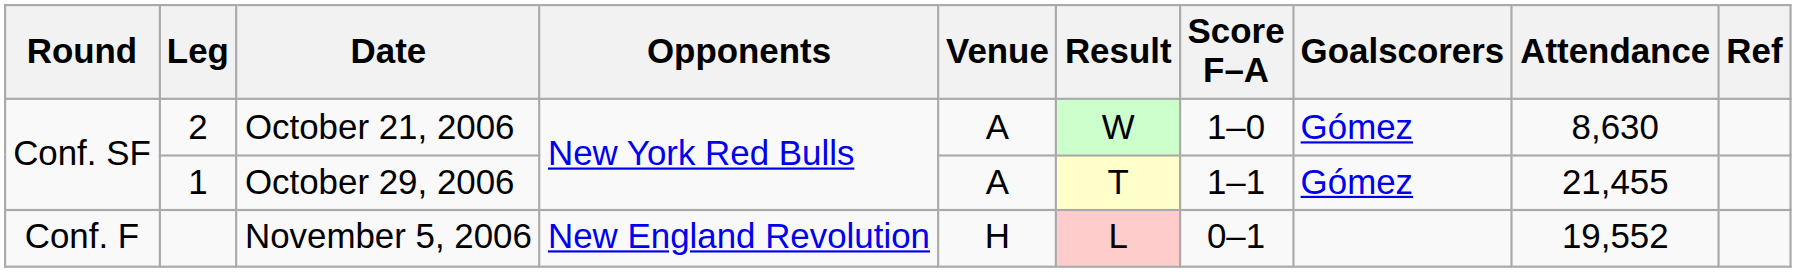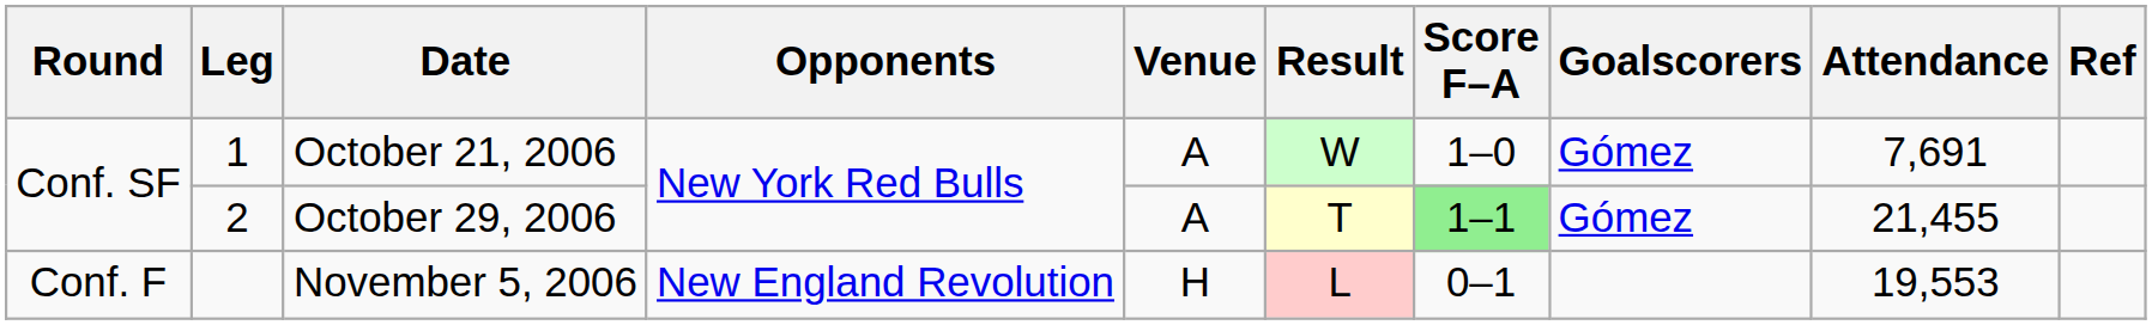 <table class="wikitable" style="text-align:center">
 <tr>
 <th scope=col>Round</th>
 <th scope=col>Leg</th>
 <th scope=col>Date</th>
 <th scope=col>Opponents</th>
 <th scope=col>Venue</th>
 <th scope=col>Result</th>
 <th scope=col>Score<br>F–A</th>
 <th scope=col>Goalscorers</th>
 <th scope=col>Attendance</th>
 <th scope=col>Ref</th>
 </tr>
 <tr>
 <td rowspan="2">Conf. SF</td>
-<td style="text-align:center;">2</td>
+<td style="text-align:center;">1</td>
 <td align=left>October 21, 2006</td>
 <td style="text-align:left;" rowspan="2"><a href='#'>New York Red Bulls</a></td>
 <td>A</td>
 <td style="background:#cfc;">W</td>
 <td>1–0</td>
 <td align=left><a href='#'>Gómez</a></td>
-<td>8,630</td>
+<td>7,691</td>
 <td></td>
 </tr>
 <tr>
-<td style="text-align:center;">1</td>
+<td style="text-align:center;">2</td>
 <td align=left>October 29, 2006</td>
 <td>A</td>
 <td style="background:#ffc;">T</td>
-<td>1–1</td>
+<td style="background: lightgreen;">1–1</td>
 <td align=left><a href='#'>Gómez</a></td>
 <td>21,455</td>
 <td></td>
 </tr>
 <tr>
 <td>Conf. F</td>
 <td></td>
 <td align=left>November 5, 2006</td>
 <td align=left><a href='#'>New England Revolution</a></td>
 <td>H</td>
 <td style="background:#fcc;">L</td>
 <td>0–1</td>
 <td align=left></td>
-<td>19,552</td>
+<td>19,553</td>
 <td></td>
 </tr>
 </table>
